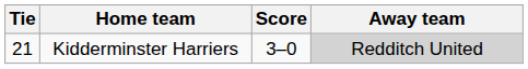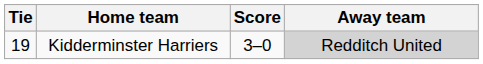 <table class="wikitable" style="text-align:center;">
 <tr>
 <th width=20>Tie</th>
 <th width=175>Home team</th>
 <th width=20>Score</th>
 <th width=175>Away team</th>
 </tr>
 <tr>
-<td>21</td>
+<td>19</td>
 <td>Kidderminster Harriers</td>
 <td>3–0</td>
 <td style="background: lightgrey;">Redditch United</td>
 </tr>
 </table>
